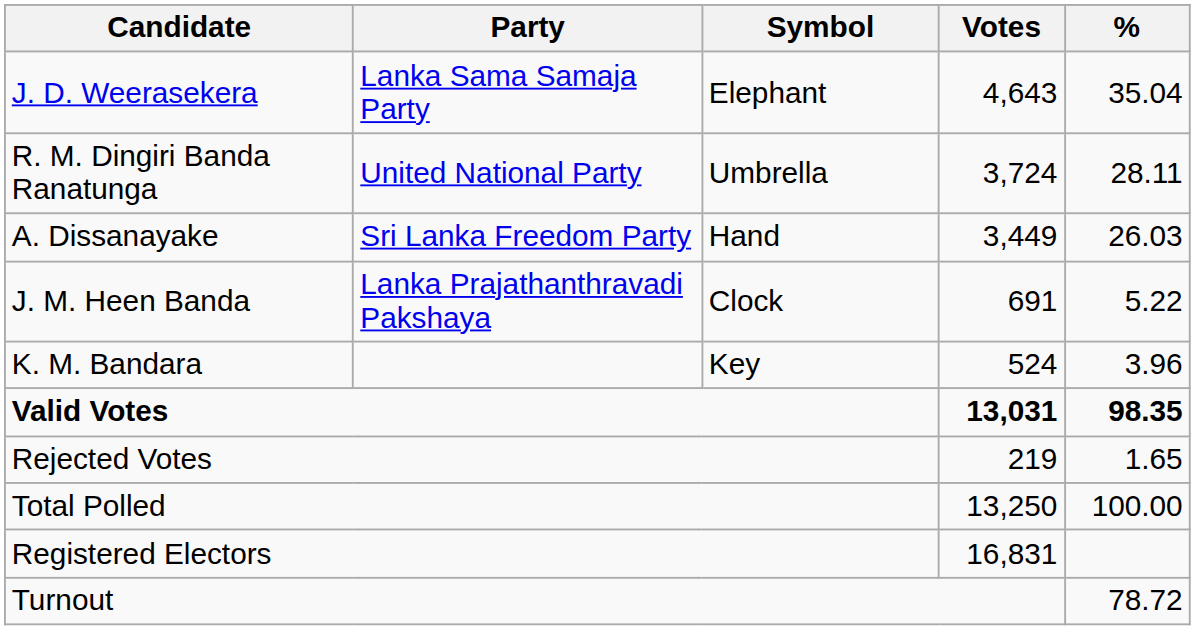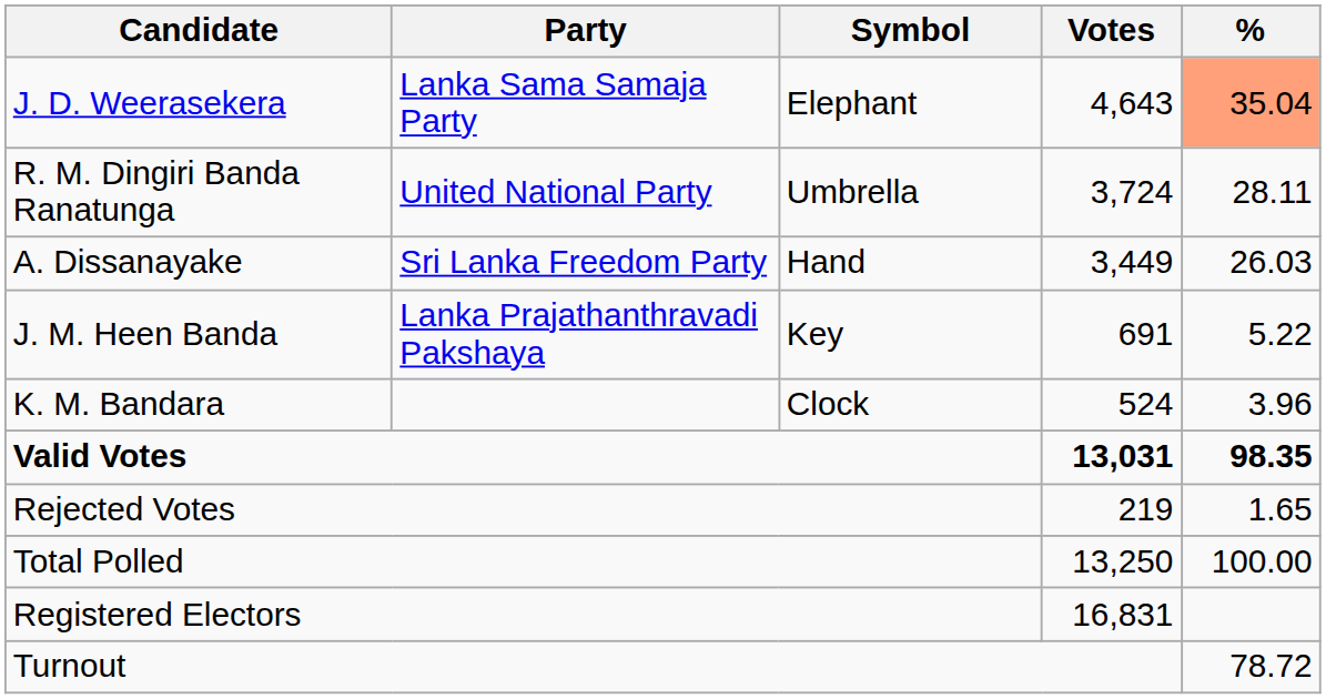 <table class="wikitable" border="1" style="text-align:right;">
 <tr>
 <th align=left width="180">Candidate</th>
 <th align=left width="180">Party</th>
 <th align=left width="120">Symbol</th>
 <th align=left width="60">Votes</th>
 <th align=left width="60">%</th>
 </tr>
 <tr>
 <td align=left><a href='#'>J. D. Weerasekera</a></td>
 <td align=left><a href='#'>Lanka Sama Samaja Party</a></td>
 <td align=left>Elephant</td>
 <td align=right>4,643</td>
-<td align=right>35.04</td>
+<td align=right style="background: lightsalmon;">35.04</td>
 </tr>
 <tr>
 <td align=left>R. M. Dingiri Banda Ranatunga</td>
 <td align=left><a href='#'>United National Party</a></td>
 <td align=left>Umbrella</td>
 <td align=right>3,724</td>
 <td align=right>28.11</td>
 </tr>
 <tr>
 <td align=left>A. Dissanayake</td>
 <td align=left><a href='#'>Sri Lanka Freedom Party</a></td>
 <td align=left>Hand</td>
 <td align=right>3,449</td>
 <td align=right>26.03</td>
 </tr>
 <tr>
 <td align=left>J. M. Heen Banda</td>
 <td align=left><a href='#'>Lanka Prajathanthravadi Pakshaya</a></td>
-<td align=left>Clock</td>
+<td align=left>Key</td>
 <td align=right>691</td>
 <td align=right>5.22</td>
 </tr>
 <tr>
 <td align=left>K. M. Bandara</td>
 <td align=left></td>
-<td align=left>Key</td>
+<td align=left>Clock</td>
 <td align=right>524</td>
 <td align=right>3.96</td>
 </tr>
 <tr>
 <td align=left colspan=3><strong>Valid Votes</strong></td>
 <td align=right><strong>13,031</strong></td>
 <td align=right><strong>98.35</strong></td>
 </tr>
 <tr>
 <td align=left colspan=3>Rejected Votes</td>
 <td align=right>219</td>
 <td align=right>1.65</td>
 </tr>
 <tr>
 <td align=left colspan=3>Total Polled</td>
 <td align=right>13,250</td>
 <td align=right>100.00</td>
 </tr>
 <tr>
 <td align=left colspan=3>Registered Electors</td>
 <td align=right>16,831</td>
 <td></td>
 </tr>
 <tr>
 <td align=left colspan=4>Turnout</td>
 <td align=right>78.72</td>
 </tr>
 </table>
